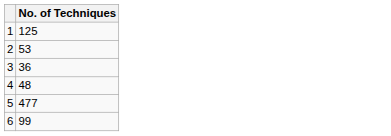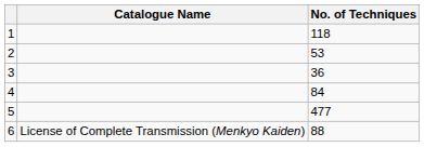 <table class="wikitable">
 <tr>
 <th></th>
+<th>Catalogue Name</th>
 <th>No. of Techniques</th>
 </tr>
 <tr>
 <td>1</td>
-<td>125</td>
+<td></td>
+<td>118</td>
 </tr>
 <tr>
 <td>2</td>
+<td></td>
 <td>53</td>
 </tr>
 <tr>
 <td>3</td>
+<td></td>
 <td>36</td>
 </tr>
 <tr>
 <td>4</td>
-<td>48</td>
+<td></td>
+<td>84</td>
 </tr>
 <tr>
 <td>5</td>
+<td></td>
 <td>477</td>
 </tr>
 <tr>
 <td>6</td>
-<td>99</td>
+<td>License of Complete Transmission (<em>Menkyo Kaiden</em>)</td>
+<td>88</td>
 </tr>
 </table>
